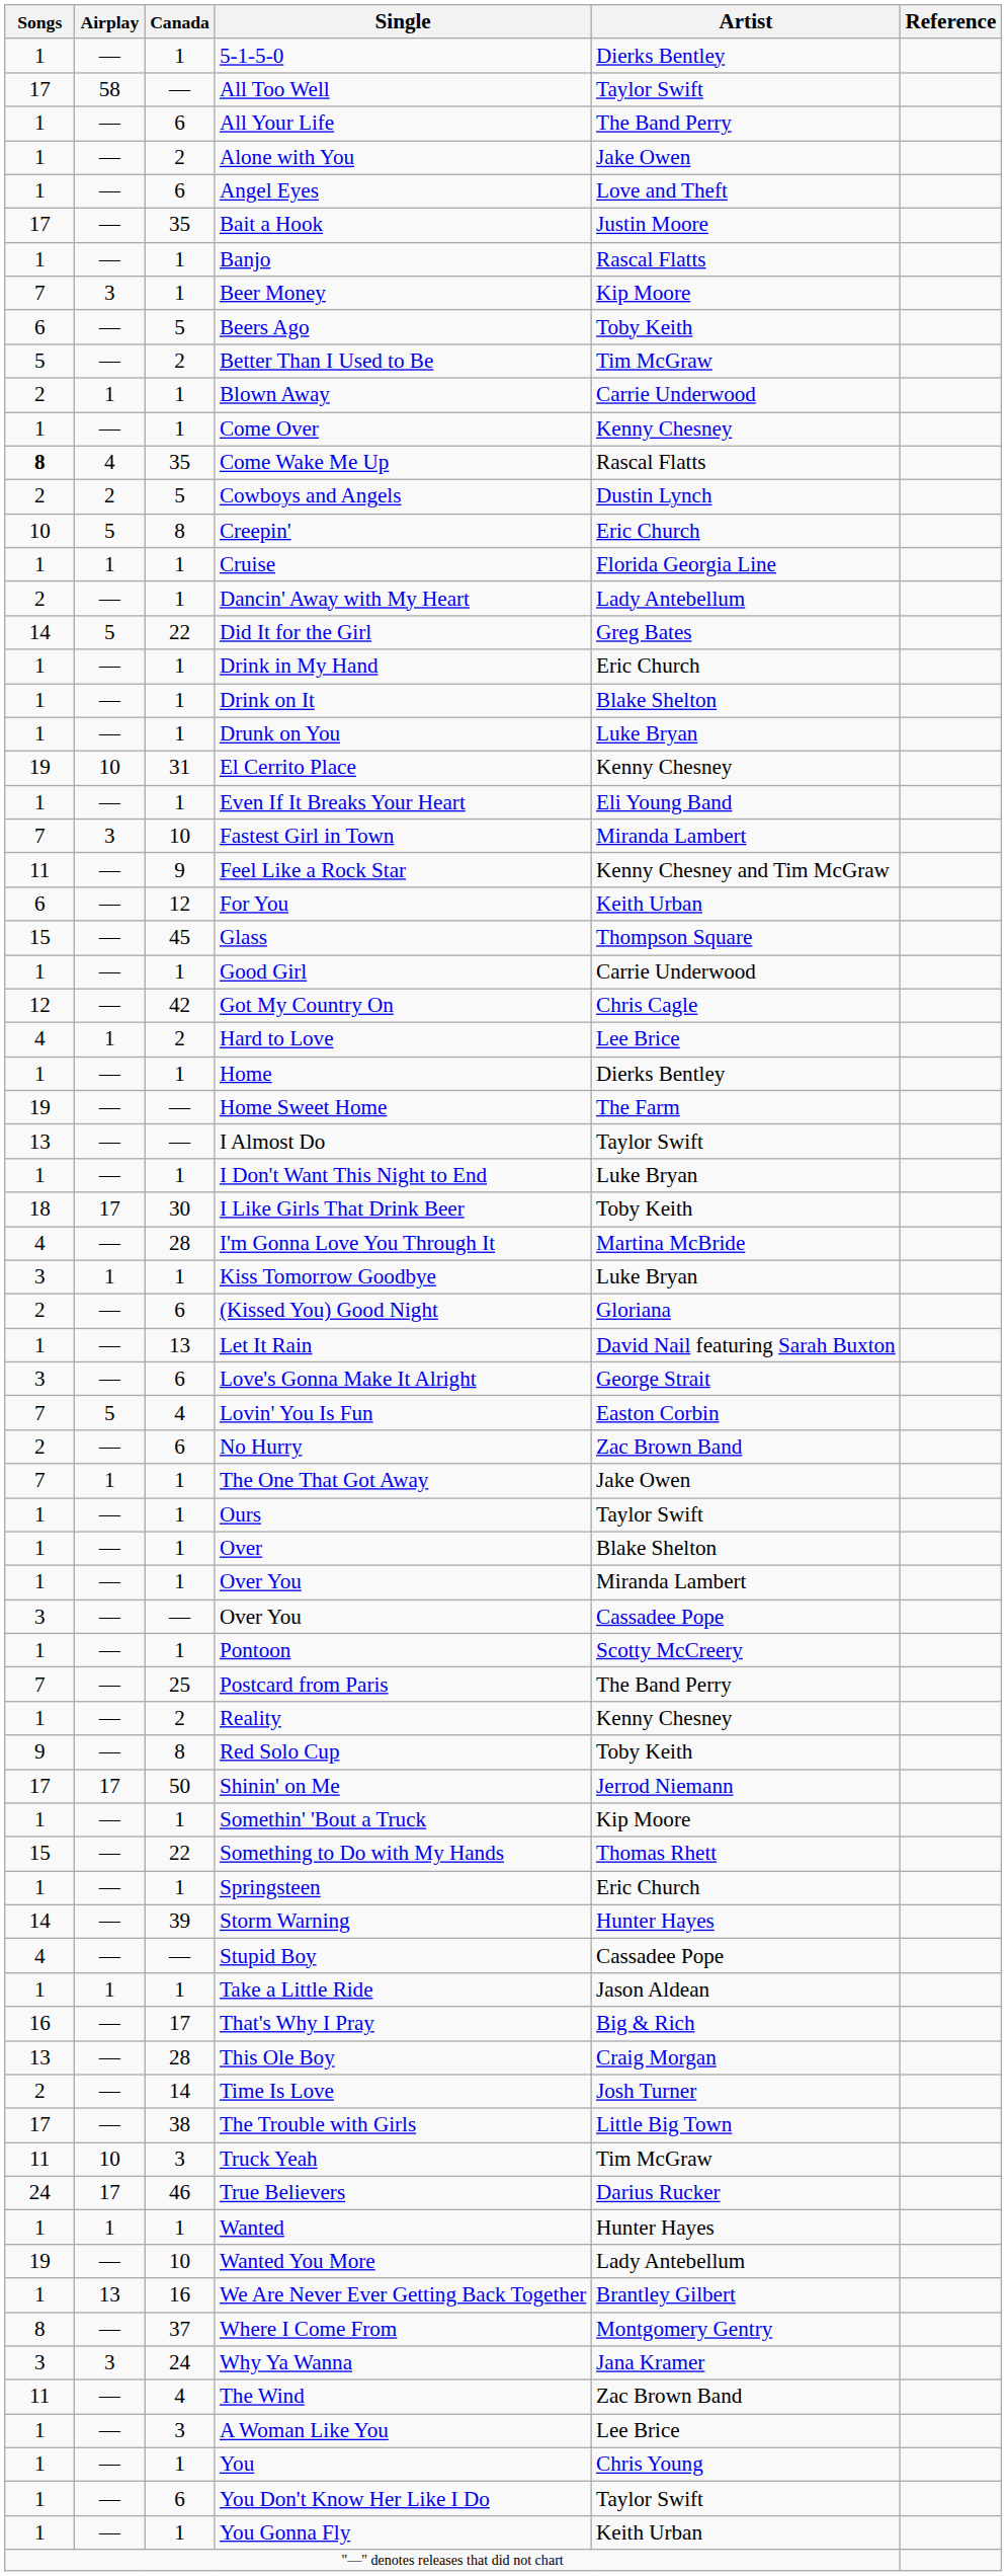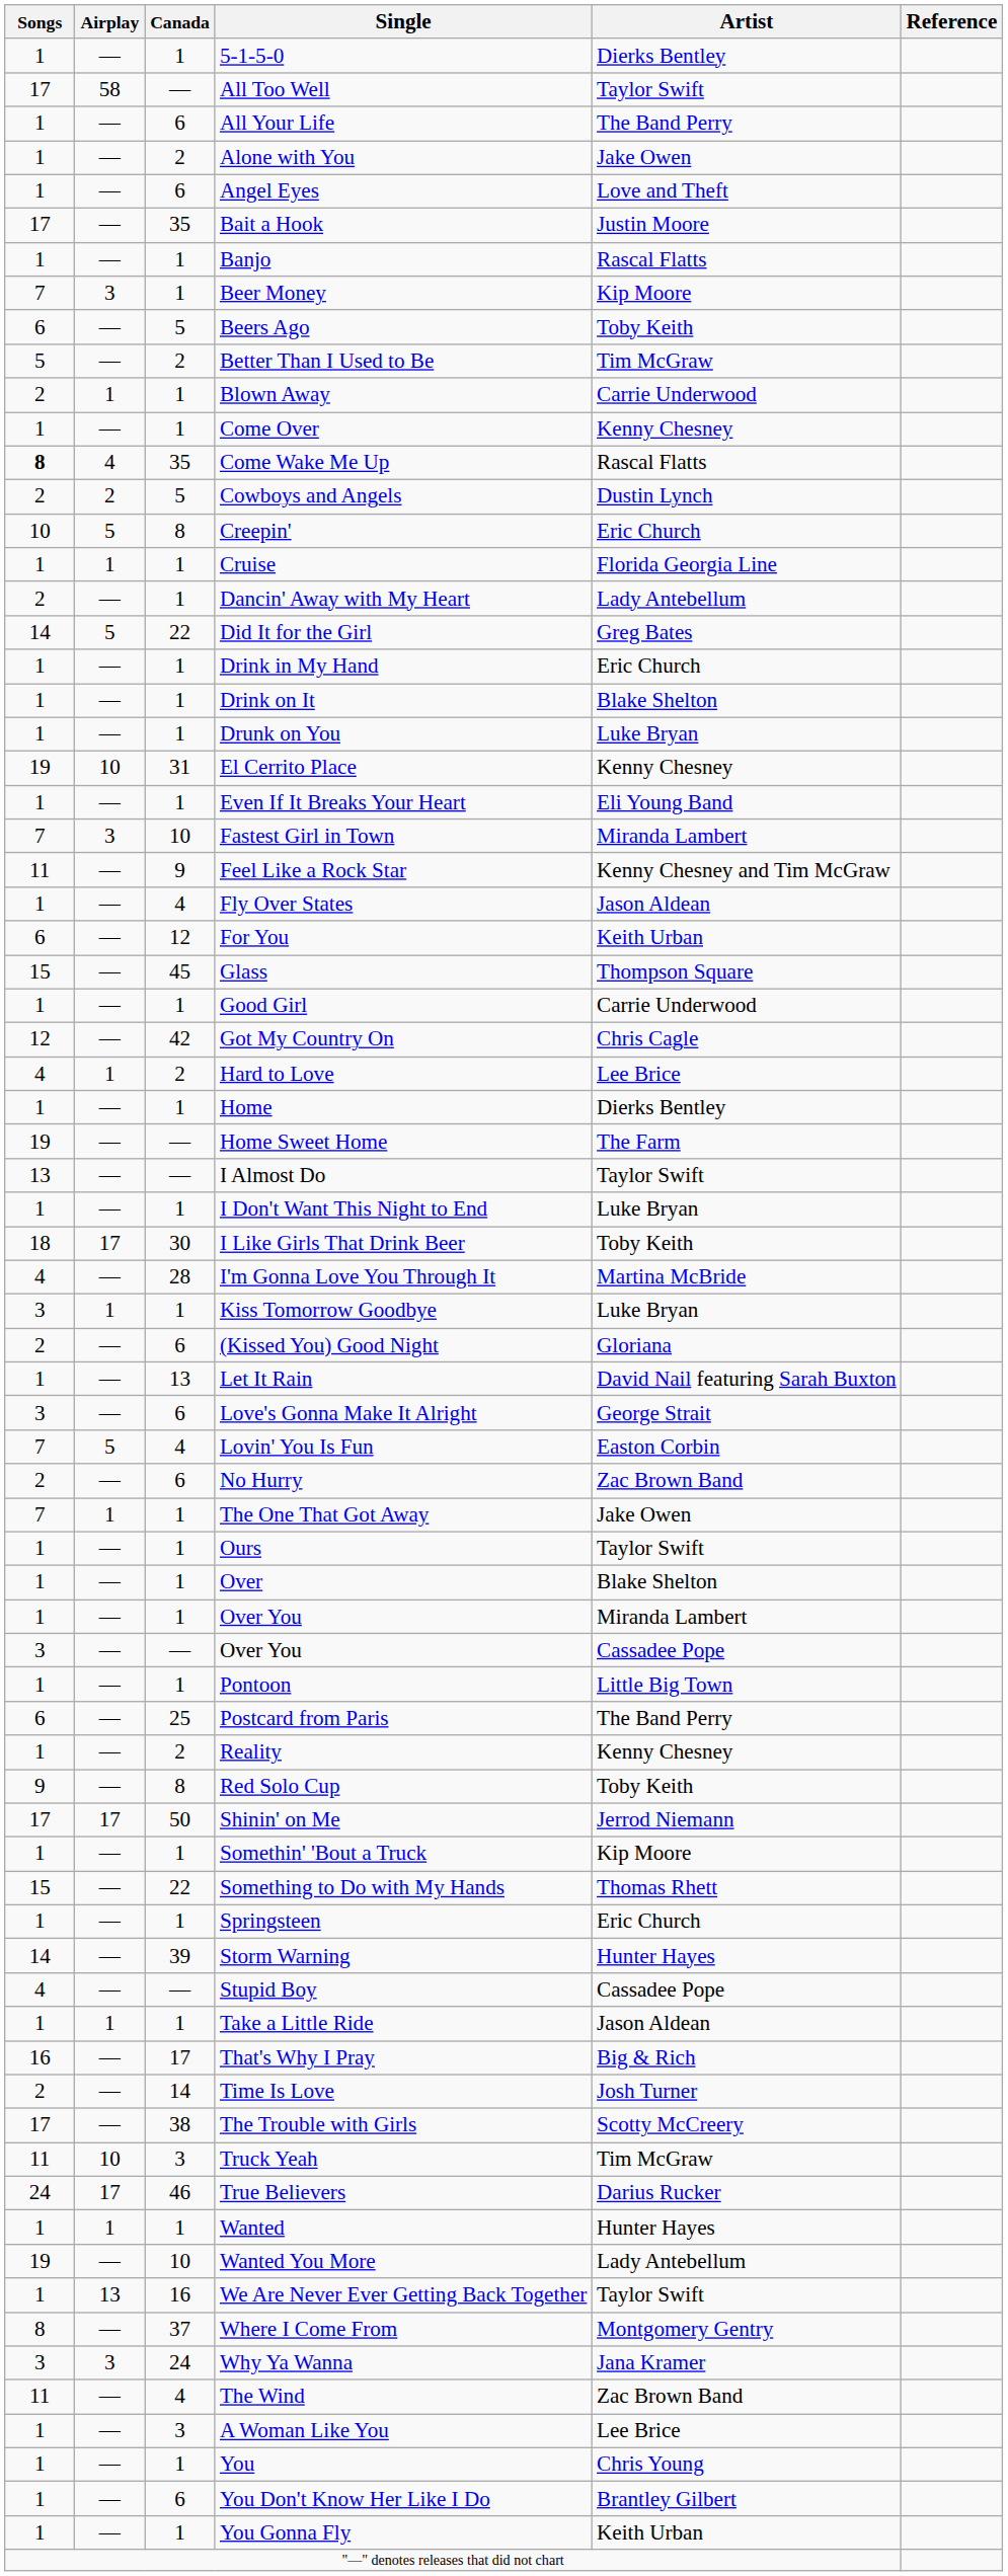 <table class="wikitable sortable">
 <tr>
 <th width=45><small>Songs</small></th>
 <th width=45><small>Airplay</small></th>
 <th width=45><small>Canada</small></th>
 <th width=auto>Single</th>
 <th width=auto>Artist</th>
 <th width=auto>Reference</th>
 </tr>
 <tr>
 <td align=center>1</td>
 <td align=center>—</td>
 <td align=center>1</td>
 <td><a href='#'>5-1-5-0</a></td>
 <td><a href='#'>Dierks Bentley</a></td>
 <td align=center></td>
 </tr>
 <tr>
 <td align=center>17</td>
 <td align=center>58</td>
 <td align=center>—</td>
 <td><a href='#'>All Too Well</a></td>
 <td><a href='#'>Taylor Swift</a></td>
 <td align=center></td>
 </tr>
 <tr>
 <td align=center>1</td>
 <td align=center>—</td>
 <td align=center>6</td>
 <td><a href='#'>All Your Life</a></td>
 <td><a href='#'>The Band Perry</a></td>
 <td align=center></td>
 </tr>
 <tr>
 <td align=center>1</td>
 <td align=center>—</td>
 <td align=center>2</td>
 <td><a href='#'>Alone with You</a></td>
 <td><a href='#'>Jake Owen</a></td>
 <td align=center></td>
 </tr>
 <tr>
 <td align=center>1</td>
 <td align=center>—</td>
 <td align=center>6</td>
 <td><a href='#'>Angel Eyes</a></td>
 <td><a href='#'>Love and Theft</a></td>
 <td align=center></td>
 </tr>
 <tr>
 <td align=center>17</td>
 <td align=center>—</td>
 <td align=center>35</td>
 <td><a href='#'>Bait a Hook</a></td>
 <td><a href='#'>Justin Moore</a></td>
 <td align=center></td>
 </tr>
 <tr>
 <td align=center>1</td>
 <td align=center>—</td>
 <td align=center>1</td>
 <td><a href='#'>Banjo</a></td>
 <td><a href='#'>Rascal Flatts</a></td>
 <td align=center></td>
 </tr>
 <tr>
 <td align=center>7</td>
 <td align=center>3</td>
 <td align=center>1</td>
 <td><a href='#'>Beer Money</a></td>
 <td><a href='#'>Kip Moore</a></td>
 <td align=center></td>
 </tr>
 <tr>
 <td align=center>6</td>
 <td align=center>—</td>
 <td align=center>5</td>
 <td><a href='#'>Beers Ago</a></td>
 <td><a href='#'>Toby Keith</a></td>
 <td></td>
 </tr>
 <tr>
 <td align=center>5</td>
 <td align=center>—</td>
 <td align=center>2</td>
 <td><a href='#'>Better Than I Used to Be</a></td>
 <td><a href='#'>Tim McGraw</a></td>
 <td align=center></td>
 </tr>
 <tr>
 <td align=center>2</td>
 <td align=center>1</td>
 <td align=center>1</td>
 <td><a href='#'>Blown Away</a></td>
 <td><a href='#'>Carrie Underwood</a></td>
 <td align=center></td>
 </tr>
 <tr>
 <td align=center>1</td>
 <td align=center>—</td>
 <td align=center>1</td>
 <td><a href='#'>Come Over</a></td>
 <td><a href='#'>Kenny Chesney</a></td>
 <td align=center></td>
 </tr>
 <tr>
 <td align=center><strong>8</strong></td>
 <td align=center>4</td>
 <td align=center>35</td>
 <td><a href='#'>Come Wake Me Up</a></td>
 <td>Rascal Flatts</td>
 <td align=center></td>
 </tr>
 <tr>
 <td align=center>2</td>
 <td align=center>2</td>
 <td align=center>5</td>
 <td><a href='#'>Cowboys and Angels</a></td>
 <td><a href='#'>Dustin Lynch</a></td>
 <td align=center></td>
 </tr>
 <tr>
 <td align=center>10</td>
 <td align=center>5</td>
 <td align=center>8</td>
 <td><a href='#'>Creepin'</a></td>
 <td><a href='#'>Eric Church</a></td>
 <td></td>
 </tr>
 <tr>
 <td align=center>1</td>
 <td align=center>1</td>
 <td align=center>1</td>
 <td><a href='#'>Cruise</a></td>
 <td><a href='#'>Florida Georgia Line</a></td>
 <td align=center></td>
 </tr>
 <tr>
 <td align=center>2</td>
 <td align=center>—</td>
 <td align=center>1</td>
 <td><a href='#'>Dancin' Away with My Heart</a></td>
 <td><a href='#'>Lady Antebellum</a></td>
 <td align=center></td>
 </tr>
 <tr>
 <td align=center>14</td>
 <td align=center>5</td>
 <td align=center>22</td>
 <td><a href='#'>Did It for the Girl</a></td>
 <td><a href='#'>Greg Bates</a></td>
 <td align=center></td>
 </tr>
 <tr>
 <td align=center>1</td>
 <td align=center>—</td>
 <td align=center>1</td>
 <td><a href='#'>Drink in My Hand</a></td>
 <td>Eric Church</td>
 <td align=center></td>
 </tr>
 <tr>
 <td align=center>1</td>
 <td align=center>—</td>
 <td align=center>1</td>
 <td><a href='#'>Drink on It</a></td>
 <td><a href='#'>Blake Shelton</a></td>
 <td align=center></td>
 </tr>
 <tr>
 <td align=center>1</td>
 <td align=center>—</td>
 <td align=center>1</td>
 <td><a href='#'>Drunk on You</a></td>
 <td><a href='#'>Luke Bryan</a></td>
 <td align=center></td>
 </tr>
 <tr>
 <td align=center>19</td>
 <td align=center>10</td>
 <td align=center>31</td>
 <td><a href='#'>El Cerrito Place</a></td>
 <td>Kenny Chesney</td>
 <td align=center></td>
 </tr>
 <tr>
 <td align=center>1</td>
 <td align=center>—</td>
 <td align=center>1</td>
 <td><a href='#'>Even If It Breaks Your Heart</a></td>
 <td><a href='#'>Eli Young Band</a></td>
 <td align=center></td>
 </tr>
 <tr>
 <td align=center>7</td>
 <td align=center>3</td>
 <td align=center>10</td>
 <td><a href='#'>Fastest Girl in Town</a></td>
 <td><a href='#'>Miranda Lambert</a></td>
 <td></td>
 </tr>
 <tr>
 <td align=center>11</td>
 <td align=center>—</td>
 <td align=center>9</td>
 <td><a href='#'>Feel Like a Rock Star</a></td>
 <td>Kenny Chesney and Tim McGraw</td>
 <td align=center></td>
 </tr>
 <tr>
+<td align=center>1</td>
+<td align=center>—</td>
+<td align=center>4</td>
+<td><a href='#'>Fly Over States</a></td>
+<td><a href='#'>Jason Aldean</a></td>
+<td align=center></td>
+</tr>
+<tr>
 <td align=center>6</td>
 <td align=center>—</td>
 <td align=center>12</td>
 <td><a href='#'>For You</a></td>
 <td><a href='#'>Keith Urban</a></td>
 <td align=center></td>
 </tr>
 <tr>
 <td align=center>15</td>
 <td align=center>—</td>
 <td align=center>45</td>
 <td><a href='#'>Glass</a></td>
 <td><a href='#'>Thompson Square</a></td>
 <td align=center></td>
 </tr>
 <tr>
 <td align=center>1</td>
 <td align=center>—</td>
 <td align=center>1</td>
 <td><a href='#'>Good Girl</a></td>
 <td>Carrie Underwood</td>
 <td align=center></td>
 </tr>
 <tr>
 <td align=center>12</td>
 <td align=center>—</td>
 <td align=center>42</td>
 <td><a href='#'>Got My Country On</a></td>
 <td><a href='#'>Chris Cagle</a></td>
 <td align=center></td>
 </tr>
 <tr>
 <td align=center>4</td>
 <td align=center>1</td>
 <td align=center>2</td>
 <td><a href='#'>Hard to Love</a></td>
 <td><a href='#'>Lee Brice</a></td>
 <td align=center></td>
 </tr>
 <tr>
 <td align=center>1</td>
 <td align=center>—</td>
 <td align=center>1</td>
 <td><a href='#'>Home</a></td>
 <td>Dierks Bentley</td>
 <td align=center></td>
 </tr>
 <tr>
 <td align=center>19</td>
 <td align=center>—</td>
 <td align=center>—</td>
 <td><a href='#'>Home Sweet Home</a></td>
 <td><a href='#'>The Farm</a></td>
 <td></td>
 </tr>
 <tr>
 <td align=center>13</td>
 <td align=center>—</td>
 <td align=center>—</td>
 <td>I Almost Do</td>
 <td>Taylor Swift</td>
 <td align=center></td>
 </tr>
 <tr>
 <td align=center>1</td>
 <td align=center>—</td>
 <td align=center>1</td>
 <td><a href='#'>I Don't Want This Night to End</a></td>
 <td>Luke Bryan</td>
 <td align=center></td>
 </tr>
 <tr>
 <td align=center>18</td>
 <td align=center>17</td>
 <td align=center>30</td>
 <td><a href='#'>I Like Girls That Drink Beer</a></td>
 <td>Toby Keith</td>
 <td align=center></td>
 </tr>
 <tr>
 <td align=center>4</td>
 <td align=center>—</td>
 <td align=center>28</td>
 <td><a href='#'>I'm Gonna Love You Through It</a></td>
 <td><a href='#'>Martina McBride</a></td>
 <td align=center></td>
 </tr>
 <tr>
 <td align=center>3</td>
 <td align=center>1</td>
 <td align=center>1</td>
 <td><a href='#'>Kiss Tomorrow Goodbye</a></td>
 <td>Luke Bryan</td>
 <td align=center></td>
 </tr>
 <tr>
 <td align=center>2</td>
 <td align=center>—</td>
 <td align=center>6</td>
 <td><a href='#'>(Kissed You) Good Night</a></td>
 <td><a href='#'>Gloriana</a></td>
 <td align=center></td>
 </tr>
 <tr>
 <td align=center>1</td>
 <td align=center>—</td>
 <td align=center>13</td>
 <td><a href='#'>Let It Rain</a></td>
 <td><a href='#'>David Nail</a> featuring <a href='#'>Sarah Buxton</a></td>
 <td align=center></td>
 </tr>
 <tr>
 <td align=center>3</td>
 <td align=center>—</td>
 <td align=center>6</td>
 <td><a href='#'>Love's Gonna Make It Alright</a></td>
 <td><a href='#'>George Strait</a></td>
 <td></td>
 </tr>
 <tr>
 <td align=center>7</td>
 <td align=center>5</td>
 <td align=center>4</td>
 <td><a href='#'>Lovin' You Is Fun</a></td>
 <td><a href='#'>Easton Corbin</a></td>
 <td align=center></td>
 </tr>
 <tr>
 <td align=center>2</td>
 <td align=center>—</td>
 <td align=center>6</td>
 <td><a href='#'>No Hurry</a></td>
 <td><a href='#'>Zac Brown Band</a></td>
 <td></td>
 </tr>
 <tr>
 <td align=center>7</td>
 <td align=center>1</td>
 <td align=center>1</td>
 <td><a href='#'>The One That Got Away</a></td>
 <td>Jake Owen</td>
 <td align=center></td>
 </tr>
 <tr>
 <td align=center>1</td>
 <td align=center>—</td>
 <td align=center>1</td>
 <td><a href='#'>Ours</a></td>
 <td>Taylor Swift</td>
 <td align=center></td>
 </tr>
 <tr>
 <td align=center>1</td>
 <td align=center>—</td>
 <td align=center>1</td>
 <td><a href='#'>Over</a></td>
 <td>Blake Shelton</td>
 <td align=center></td>
 </tr>
 <tr>
 <td align=center>1</td>
 <td align=center>—</td>
 <td align=center>1</td>
 <td><a href='#'>Over You</a></td>
 <td>Miranda Lambert</td>
 <td></td>
 </tr>
 <tr>
 <td align=center>3</td>
 <td align=center>—</td>
 <td align=center>—</td>
 <td>Over You</td>
 <td><a href='#'>Cassadee Pope</a></td>
 <td></td>
 </tr>
 <tr>
 <td align=center>1</td>
 <td align=center>—</td>
 <td align=center>1</td>
 <td><a href='#'>Pontoon</a></td>
-<td><a href='#'>Scotty McCreery</a></td>
+<td><a href='#'>Little Big Town</a></td>
 <td align=center></td>
 </tr>
 <tr>
-<td align=center>7</td>
+<td align=center>6</td>
 <td align=center>—</td>
 <td align=center>25</td>
 <td><a href='#'>Postcard from Paris</a></td>
 <td>The Band Perry</td>
 <td align=center></td>
 </tr>
 <tr>
 <td align=center>1</td>
 <td align=center>—</td>
 <td align=center>2</td>
 <td><a href='#'>Reality</a></td>
 <td>Kenny Chesney</td>
 <td align=center></td>
 </tr>
 <tr>
 <td align=center>9</td>
 <td align=center>—</td>
 <td align=center>8</td>
 <td><a href='#'>Red Solo Cup</a></td>
 <td>Toby Keith</td>
 <td align=center></td>
 </tr>
 <tr>
 <td align=center>17</td>
 <td align=center>17</td>
 <td align=center>50</td>
 <td><a href='#'>Shinin' on Me</a></td>
 <td><a href='#'>Jerrod Niemann</a></td>
 <td align=center></td>
 </tr>
 <tr>
 <td align=center>1</td>
 <td align=center>—</td>
 <td align=center>1</td>
 <td><a href='#'>Somethin' 'Bout a Truck</a></td>
 <td>Kip Moore</td>
 <td align=center></td>
 </tr>
 <tr>
 <td align=center>15</td>
 <td align=center>—</td>
 <td align=center>22</td>
 <td><a href='#'>Something to Do with My Hands</a></td>
 <td><a href='#'>Thomas Rhett</a></td>
 <td align=center></td>
 </tr>
 <tr>
 <td align=center>1</td>
 <td align=center>—</td>
 <td align=center>1</td>
 <td><a href='#'>Springsteen</a></td>
 <td>Eric Church</td>
 <td></td>
 </tr>
 <tr>
 <td align=center>14</td>
 <td align=center>—</td>
 <td align=center>39</td>
 <td><a href='#'>Storm Warning</a></td>
 <td><a href='#'>Hunter Hayes</a></td>
 <td align=center></td>
 </tr>
 <tr>
 <td align=center>4</td>
 <td align=center>—</td>
 <td align=center>—</td>
 <td><a href='#'>Stupid Boy</a></td>
 <td>Cassadee Pope</td>
 <td></td>
 </tr>
 <tr>
 <td align=center>1</td>
 <td align=center>1</td>
 <td align=center>1</td>
 <td><a href='#'>Take a Little Ride</a></td>
 <td>Jason Aldean</td>
 <td align=center></td>
 </tr>
 <tr>
 <td align=center>16</td>
 <td align=center>—</td>
 <td align=center>17</td>
 <td><a href='#'>That's Why I Pray</a></td>
 <td><a href='#'>Big & Rich</a></td>
 <td></td>
 </tr>
 <tr>
-<td align=center>13</td>
-<td align=center>—</td>
-<td align=center>28</td>
-<td><a href='#'>This Ole Boy</a></td>
-<td><a href='#'>Craig Morgan</a></td>
-<td align=center></td>
-</tr>
-<tr>
 <td align=center>2</td>
 <td align=center>—</td>
 <td align=center>14</td>
 <td><a href='#'>Time Is Love</a></td>
 <td><a href='#'>Josh Turner</a></td>
 <td align=center></td>
 </tr>
 <tr>
 <td align=center>17</td>
 <td align=center>—</td>
 <td align=center>38</td>
 <td><a href='#'>The Trouble with Girls</a></td>
-<td><a href='#'>Little Big Town</a></td>
+<td><a href='#'>Scotty McCreery</a></td>
 <td align=center></td>
 </tr>
 <tr>
 <td align=center>11</td>
 <td align=center>10</td>
 <td align=center>3</td>
 <td><a href='#'>Truck Yeah</a></td>
 <td>Tim McGraw</td>
 <td align=center></td>
 </tr>
 <tr>
 <td align=center>24</td>
 <td align=center>17</td>
 <td align=center>46</td>
 <td><a href='#'>True Believers</a></td>
 <td><a href='#'>Darius Rucker</a></td>
 <td></td>
 </tr>
 <tr>
 <td align=center>1</td>
 <td align=center>1</td>
 <td align=center>1</td>
 <td><a href='#'>Wanted</a></td>
 <td>Hunter Hayes</td>
 <td></td>
 </tr>
 <tr>
 <td align=center>19</td>
 <td align=center>—</td>
 <td align=center>10</td>
 <td><a href='#'>Wanted You More</a></td>
 <td>Lady Antebellum</td>
 <td align=center></td>
 </tr>
 <tr>
 <td align=center>1</td>
 <td align=center>13</td>
 <td align=center>16</td>
 <td><a href='#'>We Are Never Ever Getting Back Together</a></td>
-<td><a href='#'>Brantley Gilbert</a></td>
+<td>Taylor Swift</td>
 <td align=center></td>
 </tr>
 <tr>
 <td align=center>8</td>
 <td align=center>—</td>
 <td align=center>37</td>
 <td><a href='#'>Where I Come From</a></td>
 <td><a href='#'>Montgomery Gentry</a></td>
 <td></td>
 </tr>
 <tr>
 <td align=center>3</td>
 <td align=center>3</td>
 <td align=center>24</td>
 <td><a href='#'>Why Ya Wanna</a></td>
 <td><a href='#'>Jana Kramer</a></td>
 <td align=center></td>
 </tr>
 <tr>
 <td align=center>11</td>
 <td align=center>—</td>
 <td align=center>4</td>
 <td><a href='#'>The Wind</a></td>
 <td>Zac Brown Band</td>
 <td></td>
 </tr>
 <tr>
 <td align=center>1</td>
 <td align=center>—</td>
 <td align=center>3</td>
 <td><a href='#'>A Woman Like You</a></td>
 <td>Lee Brice</td>
 <td align=center></td>
 </tr>
 <tr>
 <td align=center>1</td>
 <td align=center>—</td>
 <td align=center>1</td>
 <td><a href='#'>You</a></td>
 <td><a href='#'>Chris Young</a></td>
 <td></td>
 </tr>
 <tr>
 <td align=center>1</td>
 <td align=center>—</td>
 <td align=center>6</td>
 <td><a href='#'>You Don't Know Her Like I Do</a></td>
-<td>Taylor Swift</td>
+<td><a href='#'>Brantley Gilbert</a></td>
 <td align=center></td>
 </tr>
 <tr>
 <td align=center>1</td>
 <td align=center>—</td>
 <td align=center>1</td>
 <td><a href='#'>You Gonna Fly</a></td>
 <td>Keith Urban</td>
 <td align=center></td>
 </tr>
 <tr>
 <td colspan="5" style="text-align:center; font-size:8pt;">"—" denotes releases that did not chart</td>
 </tr>
 </table>
